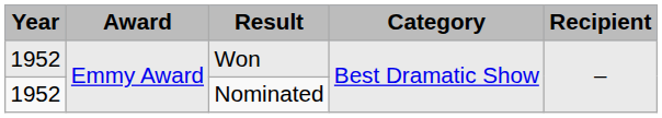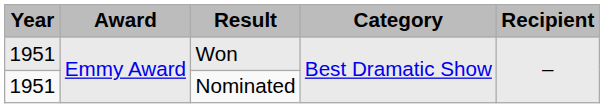 <table class="wikitable">
 <tr style="background:#b0c4de; text-align:center;">
 <th style="background:#bcbcbc;">Year</th>
 <th style="background:#bcbcbc;">Award</th>
 <th style="background:#bcbcbc;">Result</th>
 <th style="background:#bcbcbc;">Category</th>
 <th style="background:#bcbcbc;">Recipient</th>
 </tr>
 <tr style="background:#eaeaea;">
-<td>1952</td>
+<td>1951</td>
 <td rowspan=2><a href='#'>Emmy Award</a></td>
 <td>Won</td>
 <td rowspan=2><a href='#'>Best Dramatic Show</a></td>
 <td rowspan=2 style="text-align:center;">–</td>
 </tr>
 <tr>
-<td>1952</td>
+<td>1951</td>
 <td>Nominated</td>
 </tr>
 </table>
